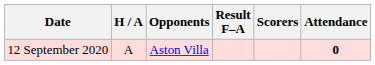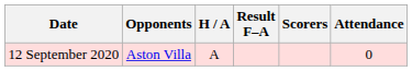 <table class="wikitable" style="text-align:center">
 <tr>
 <th>Date</th>
+<th>Opponents</th>
 <th>H / A</th>
-<th>Opponents</th>
 <th>Result<br>F–A</th>
 <th>Scorers</th>
 <th>Attendance</th>
 </tr>
 <tr bgcolor=#ffdddd>
 <td>12 September 2020</td>
+<td><a href='#'>Aston Villa</a></td>
 <td>A</td>
-<td><a href='#'>Aston Villa</a></td>
 <td></td>
 <td></td>
-<td><strong>0</strong></td>
+<td>0</td>
 </tr>
 </table>
